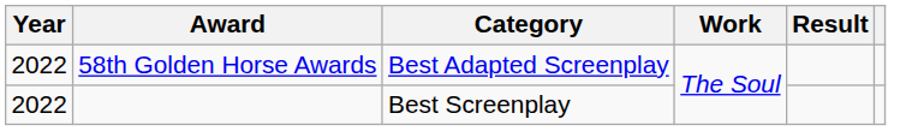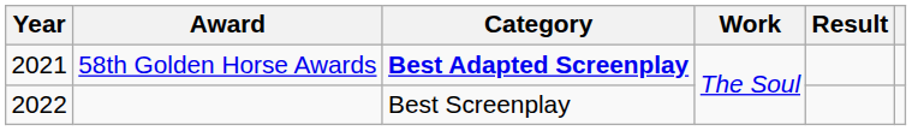 <table class="wikitable plainrowheaders">
 <tr>
 <th>Year</th>
 <th>Award</th>
 <th>Category</th>
 <th>Work</th>
 <th>Result</th>
 <th></th>
 </tr>
 <tr>
-<td>2022</td>
+<td>2021</td>
 <td><a href='#'>58th Golden Horse Awards</a></td>
-<td><a href='#'>Best Adapted Screenplay</a></td>
+<td><strong><a href='#'>Best Adapted Screenplay</a></strong></td>
 <td rowspan="2"><em><a href='#'>The Soul</a></em></td>
 <td></td>
 <td></td>
 </tr>
 <tr>
 <td>2022</td>
 <td></td>
 <td>Best Screenplay</td>
 <td></td>
 <td></td>
 </tr>
 </table>
